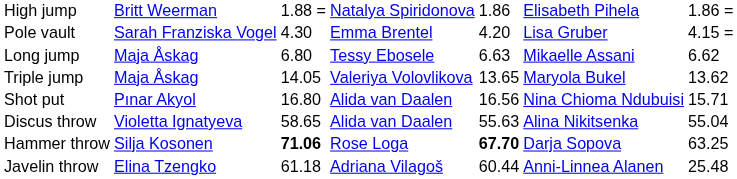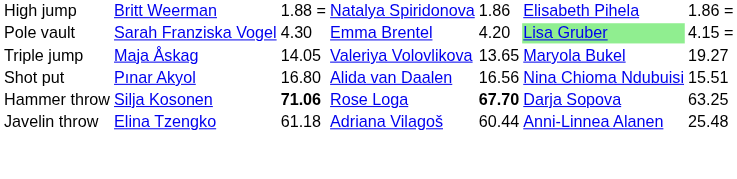 <table>
 <tr>
 <td>High jump</td>
 <td><a href='#'>Britt Weerman</a><br></td>
 <td>1.88 =</td>
 <td><a href='#'>Natalya Spiridonova</a><br></td>
 <td>1.86 </td>
 <td><a href='#'>Elisabeth Pihela</a><br></td>
 <td>1.86 =</td>
 </tr>
 <tr>
 <td>Pole vault</td>
 <td><a href='#'>Sarah Franziska Vogel</a><br></td>
 <td>4.30 </td>
 <td><a href='#'>Emma Brentel</a><br></td>
 <td>4.20</td>
-<td><a href='#'>Lisa Gruber</a><br></td>
+<td style="background: lightgreen;"><a href='#'>Lisa Gruber</a><br></td>
 <td>4.15 =</td>
-</tr>
-<tr>
-<td>Long jump</td>
-<td><a href='#'>Maja Åskag</a><br></td>
-<td>6.80</td>
-<td><a href='#'>Tessy Ebosele</a><br></td>
-<td>6.63 </td>
-<td><a href='#'>Mikaelle Assani</a><br></td>
-<td>6.62</td>
 </tr>
 <tr>
 <td>Triple jump</td>
 <td><a href='#'>Maja Åskag</a><br></td>
 <td>14.05 </td>
 <td><a href='#'>Valeriya Volovlikova</a><br></td>
 <td>13.65 </td>
 <td><a href='#'>Maryola Bukel</a><br></td>
-<td>13.62 </td>
+<td>19.27 </td>
 </tr>
 <tr>
 <td>Shot put</td>
 <td><a href='#'>Pınar Akyol</a><br></td>
 <td>16.80</td>
 <td><a href='#'>Alida van Daalen</a><br></td>
 <td>16.56</td>
 <td><a href='#'>Nina Chioma Ndubuisi</a><br></td>
-<td>15.71 </td>
-</tr>
-<tr>
-<td>Discus throw</td>
-<td><a href='#'>Violetta Ignatyeva</a><br></td>
-<td>58.65</td>
-<td><a href='#'>Alida van Daalen</a><br></td>
-<td>55.63</td>
-<td><a href='#'>Alina Nikitsenka</a><br></td>
-<td>55.04</td>
+<td>15.51 </td>
 </tr>
 <tr>
 <td>Hammer throw</td>
 <td><a href='#'>Silja Kosonen</a><br></td>
 <td><strong>71.06 </strong></td>
 <td><a href='#'>Rose Loga</a><br></td>
 <td><strong>67.70</strong></td>
 <td><a href='#'>Darja Sopova</a><br></td>
 <td>63.25</td>
 </tr>
 <tr>
 <td>Javelin throw</td>
 <td><a href='#'>Elina Tzengko</a><br></td>
 <td>61.18</td>
 <td><a href='#'>Adriana Vilagoš</a><br></td>
 <td>60.44</td>
 <td><a href='#'>Anni-Linnea Alanen</a><br></td>
 <td>25.48</td>
 </tr>
 </table>
